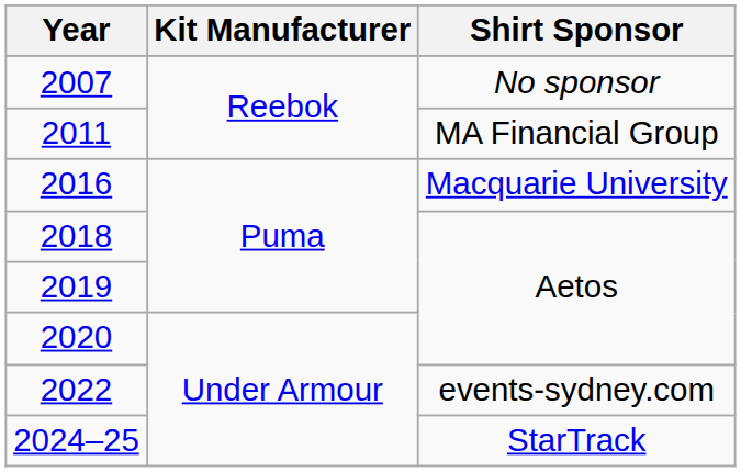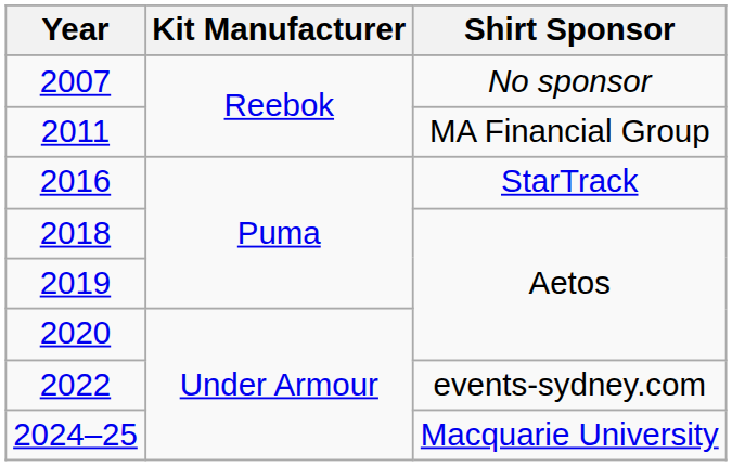 <table class="wikitable" style=text-align:center;margin-left:1em;">
 <tr>
 <th>Year</th>
 <th>Kit Manufacturer</th>
 <th>Shirt Sponsor</th>
 </tr>
 <tr>
 <td><a href='#'>2007</a></td>
 <td rowspan=2><a href='#'>Reebok</a></td>
 <td><em>No sponsor</em></td>
 </tr>
 <tr>
 <td><a href='#'>2011</a></td>
 <td>MA Financial Group</td>
 </tr>
 <tr>
 <td><a href='#'>2016</a></td>
 <td rowspan=3><a href='#'>Puma</a></td>
-<td rowspan="1"><a href='#'>Macquarie University</a></td>
+<td><a href='#'>StarTrack</a></td>
 </tr>
 <tr>
 <td><a href='#'>2018</a></td>
 <td rowspan=3>Aetos</td>
 </tr>
 <tr>
 <td><a href='#'>2019</a></td>
 </tr>
 <tr>
 <td><a href='#'>2020</a></td>
 <td rowspan="3"><a href='#'>Under Armour</a></td>
 </tr>
 <tr>
 <td><a href='#'>2022</a></td>
 <td>events-sydney.com</td>
 </tr>
 <tr>
 <td><a href='#'>2024–25</a></td>
-<td><a href='#'>StarTrack</a></td>
+<td rowspan="1"><a href='#'>Macquarie University</a></td>
 </tr>
 </table>
